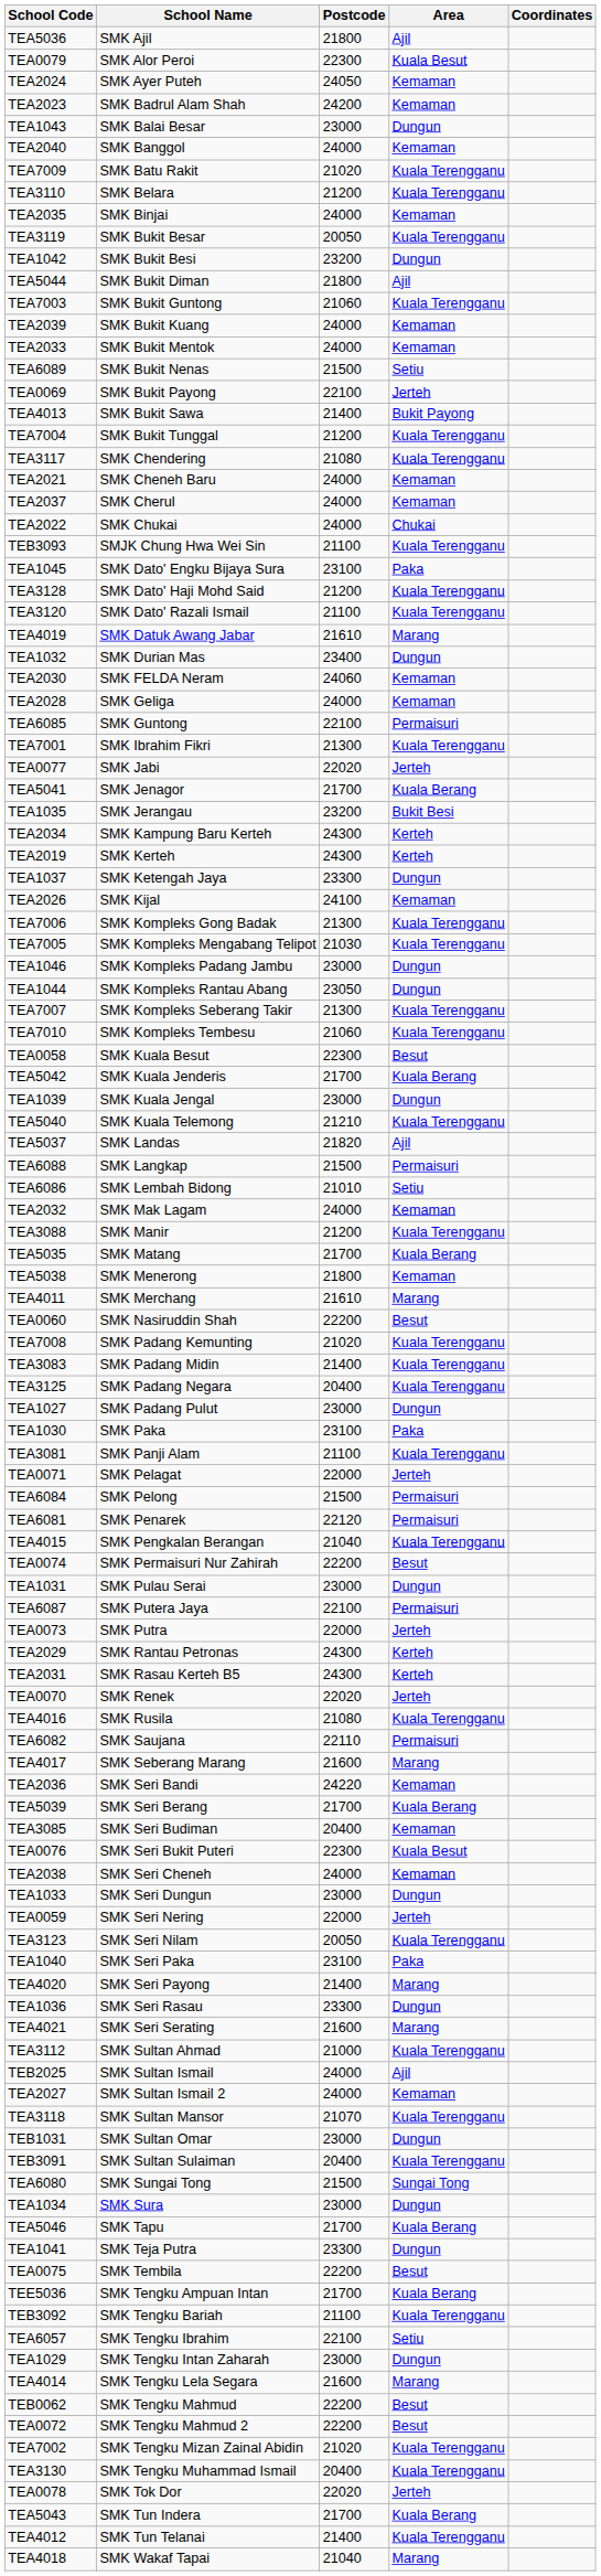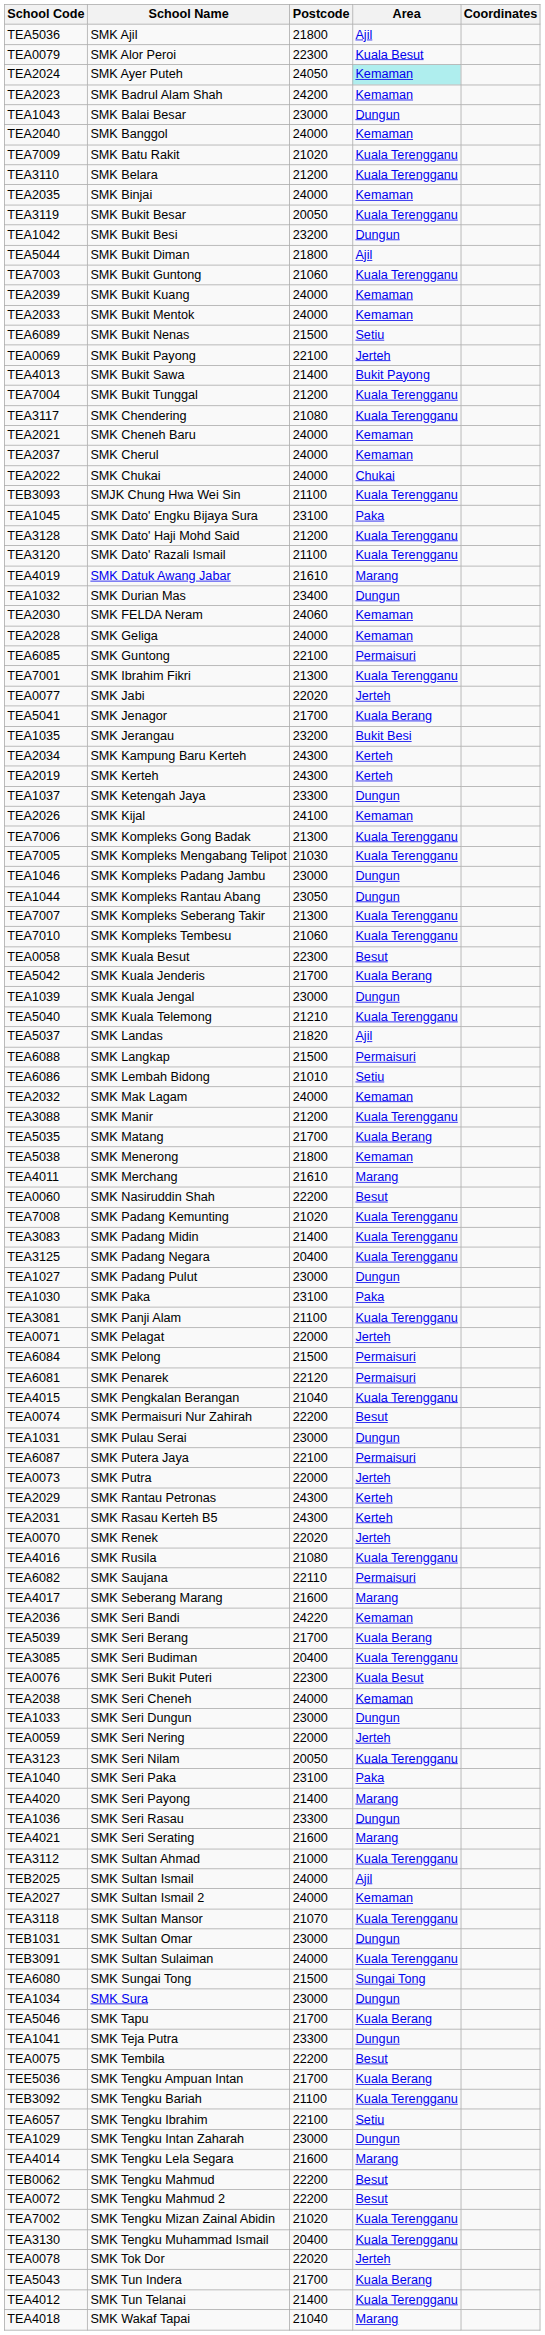 <table class="wikitable sortable">
 <tr>
 <th>School Code</th>
 <th>School Name</th>
 <th>Postcode</th>
 <th>Area</th>
 <th>Coordinates</th>
 </tr>
 <tr>
 <td>TEA5036</td>
 <td>SMK Ajil</td>
 <td>21800</td>
 <td><a href='#'>Ajil</a></td>
 <td></td>
 </tr>
 <tr>
 <td>TEA0079</td>
 <td>SMK Alor Peroi</td>
 <td>22300</td>
 <td><a href='#'>Kuala Besut</a></td>
 <td></td>
 </tr>
 <tr>
 <td>TEA2024</td>
 <td>SMK Ayer Puteh</td>
 <td>24050</td>
-<td><a href='#'>Kemaman</a></td>
+<td style="background: paleturquoise;"><a href='#'>Kemaman</a></td>
 <td></td>
 </tr>
 <tr>
 <td>TEA2023</td>
 <td>SMK Badrul Alam Shah</td>
 <td>24200</td>
 <td><a href='#'>Kemaman</a></td>
 <td></td>
 </tr>
 <tr>
 <td>TEA1043</td>
 <td>SMK Balai Besar</td>
 <td>23000</td>
 <td><a href='#'>Dungun</a></td>
 <td></td>
 </tr>
 <tr>
 <td>TEA2040</td>
 <td>SMK Banggol</td>
 <td>24000</td>
 <td><a href='#'>Kemaman</a></td>
 <td></td>
 </tr>
 <tr>
 <td>TEA7009</td>
 <td>SMK Batu Rakit</td>
 <td>21020</td>
 <td><a href='#'>Kuala Terengganu</a></td>
 <td></td>
 </tr>
 <tr>
 <td>TEA3110</td>
 <td>SMK Belara</td>
 <td>21200</td>
 <td><a href='#'>Kuala Terengganu</a></td>
 <td></td>
 </tr>
 <tr>
 <td>TEA2035</td>
 <td>SMK Binjai</td>
 <td>24000</td>
 <td><a href='#'>Kemaman</a></td>
 <td></td>
 </tr>
 <tr>
 <td>TEA3119</td>
 <td>SMK Bukit Besar</td>
 <td>20050</td>
 <td><a href='#'>Kuala Terengganu</a></td>
 <td></td>
 </tr>
 <tr>
 <td>TEA1042</td>
 <td>SMK Bukit Besi</td>
 <td>23200</td>
 <td><a href='#'>Dungun</a></td>
 <td></td>
 </tr>
 <tr>
 <td>TEA5044</td>
 <td>SMK Bukit Diman</td>
 <td>21800</td>
 <td><a href='#'>Ajil</a></td>
 <td></td>
 </tr>
 <tr>
 <td>TEA7003</td>
 <td>SMK Bukit Guntong</td>
 <td>21060</td>
 <td><a href='#'>Kuala Terengganu</a></td>
 <td></td>
 </tr>
 <tr>
 <td>TEA2039</td>
 <td>SMK Bukit Kuang</td>
 <td>24000</td>
 <td><a href='#'>Kemaman</a></td>
 <td></td>
 </tr>
 <tr>
 <td>TEA2033</td>
 <td>SMK Bukit Mentok</td>
 <td>24000</td>
 <td><a href='#'>Kemaman</a></td>
 <td></td>
 </tr>
 <tr>
 <td>TEA6089</td>
 <td>SMK Bukit Nenas</td>
 <td>21500</td>
 <td><a href='#'>Setiu</a></td>
 <td></td>
 </tr>
 <tr>
 <td>TEA0069</td>
 <td>SMK Bukit Payong</td>
 <td>22100</td>
 <td><a href='#'>Jerteh</a></td>
 <td></td>
 </tr>
 <tr>
 <td>TEA4013</td>
 <td>SMK Bukit Sawa</td>
 <td>21400</td>
 <td><a href='#'>Bukit Payong</a></td>
 <td></td>
 </tr>
 <tr>
 <td>TEA7004</td>
 <td>SMK Bukit Tunggal</td>
 <td>21200</td>
 <td><a href='#'>Kuala Terengganu</a></td>
 <td></td>
 </tr>
 <tr>
 <td>TEA3117</td>
 <td>SMK Chendering</td>
 <td>21080</td>
 <td><a href='#'>Kuala Terengganu</a></td>
 <td></td>
 </tr>
 <tr>
 <td>TEA2021</td>
 <td>SMK Cheneh Baru</td>
 <td>24000</td>
 <td><a href='#'>Kemaman</a></td>
 <td></td>
 </tr>
 <tr>
 <td>TEA2037</td>
 <td>SMK Cherul</td>
 <td>24000</td>
 <td><a href='#'>Kemaman</a></td>
 <td></td>
 </tr>
 <tr>
 <td>TEA2022</td>
 <td>SMK Chukai</td>
 <td>24000</td>
 <td><a href='#'>Chukai</a></td>
 <td></td>
 </tr>
 <tr>
 <td>TEB3093</td>
 <td>SMJK Chung Hwa Wei Sin</td>
 <td>21100</td>
 <td><a href='#'>Kuala Terengganu</a></td>
 <td></td>
 </tr>
 <tr>
 <td>TEA1045</td>
 <td>SMK Dato' Engku Bijaya Sura</td>
 <td>23100</td>
 <td><a href='#'>Paka</a></td>
 <td></td>
 </tr>
 <tr>
 <td>TEA3128</td>
 <td>SMK Dato' Haji Mohd Said</td>
 <td>21200</td>
 <td><a href='#'>Kuala Terengganu</a></td>
 <td></td>
 </tr>
 <tr>
 <td>TEA3120</td>
 <td>SMK Dato' Razali Ismail</td>
 <td>21100</td>
 <td><a href='#'>Kuala Terengganu</a></td>
 <td></td>
 </tr>
 <tr>
 <td>TEA4019</td>
 <td><a href='#'>SMK Datuk Awang Jabar</a></td>
 <td>21610</td>
 <td><a href='#'>Marang</a></td>
 <td></td>
 </tr>
 <tr>
 <td>TEA1032</td>
 <td>SMK Durian Mas</td>
 <td>23400</td>
 <td><a href='#'>Dungun</a></td>
 <td></td>
 </tr>
 <tr>
 <td>TEA2030</td>
 <td>SMK FELDA Neram</td>
 <td>24060</td>
 <td><a href='#'>Kemaman</a></td>
 <td></td>
 </tr>
 <tr>
 <td>TEA2028</td>
 <td>SMK Geliga</td>
 <td>24000</td>
 <td><a href='#'>Kemaman</a></td>
 <td></td>
 </tr>
 <tr>
 <td>TEA6085</td>
 <td>SMK Guntong</td>
 <td>22100</td>
 <td><a href='#'>Permaisuri</a></td>
 <td></td>
 </tr>
 <tr>
 <td>TEA7001</td>
 <td>SMK Ibrahim Fikri</td>
 <td>21300</td>
 <td><a href='#'>Kuala Terengganu</a></td>
 <td></td>
 </tr>
 <tr>
 <td>TEA0077</td>
 <td>SMK Jabi</td>
 <td>22020</td>
 <td><a href='#'>Jerteh</a></td>
 <td></td>
 </tr>
 <tr>
 <td>TEA5041</td>
 <td>SMK Jenagor</td>
 <td>21700</td>
 <td><a href='#'>Kuala Berang</a></td>
 <td></td>
 </tr>
 <tr>
 <td>TEA1035</td>
 <td>SMK Jerangau</td>
 <td>23200</td>
 <td><a href='#'>Bukit Besi</a></td>
 <td></td>
 </tr>
 <tr>
 <td>TEA2034</td>
 <td>SMK Kampung Baru Kerteh</td>
 <td>24300</td>
 <td><a href='#'>Kerteh</a></td>
 <td></td>
 </tr>
 <tr>
 <td>TEA2019</td>
 <td>SMK Kerteh</td>
 <td>24300</td>
 <td><a href='#'>Kerteh</a></td>
 <td></td>
 </tr>
 <tr>
 <td>TEA1037</td>
 <td>SMK Ketengah Jaya</td>
 <td>23300</td>
 <td><a href='#'>Dungun</a></td>
 <td></td>
 </tr>
 <tr>
 <td>TEA2026</td>
 <td>SMK Kijal</td>
 <td>24100</td>
 <td><a href='#'>Kemaman</a></td>
 <td></td>
 </tr>
 <tr>
 <td>TEA7006</td>
 <td>SMK Kompleks Gong Badak</td>
 <td>21300</td>
 <td><a href='#'>Kuala Terengganu</a></td>
 <td></td>
 </tr>
 <tr>
 <td>TEA7005</td>
 <td>SMK Kompleks Mengabang Telipot</td>
 <td>21030</td>
 <td><a href='#'>Kuala Terengganu</a></td>
 <td></td>
 </tr>
 <tr>
 <td>TEA1046</td>
 <td>SMK Kompleks Padang Jambu</td>
 <td>23000</td>
 <td><a href='#'>Dungun</a></td>
 <td></td>
 </tr>
 <tr>
 <td>TEA1044</td>
 <td>SMK Kompleks Rantau Abang</td>
 <td>23050</td>
 <td><a href='#'>Dungun</a></td>
 <td></td>
 </tr>
 <tr>
 <td>TEA7007</td>
 <td>SMK Kompleks Seberang Takir</td>
 <td>21300</td>
 <td><a href='#'>Kuala Terengganu</a></td>
 <td></td>
 </tr>
 <tr>
 <td>TEA7010</td>
 <td>SMK Kompleks Tembesu</td>
 <td>21060</td>
 <td><a href='#'>Kuala Terengganu</a></td>
 <td></td>
 </tr>
 <tr>
 <td>TEA0058</td>
 <td>SMK Kuala Besut</td>
 <td>22300</td>
 <td><a href='#'>Besut</a></td>
 <td></td>
 </tr>
 <tr>
 <td>TEA5042</td>
 <td>SMK Kuala Jenderis</td>
 <td>21700</td>
 <td><a href='#'>Kuala Berang</a></td>
 <td></td>
 </tr>
 <tr>
 <td>TEA1039</td>
 <td>SMK Kuala Jengal</td>
 <td>23000</td>
 <td><a href='#'>Dungun</a></td>
 <td></td>
 </tr>
 <tr>
 <td>TEA5040</td>
 <td>SMK Kuala Telemong</td>
 <td>21210</td>
 <td><a href='#'>Kuala Terengganu</a></td>
 <td></td>
 </tr>
 <tr>
 <td>TEA5037</td>
 <td>SMK Landas</td>
 <td>21820</td>
 <td><a href='#'>Ajil</a></td>
 <td></td>
 </tr>
 <tr>
 <td>TEA6088</td>
 <td>SMK Langkap</td>
 <td>21500</td>
 <td><a href='#'>Permaisuri</a></td>
 <td></td>
 </tr>
 <tr>
 <td>TEA6086</td>
 <td>SMK Lembah Bidong</td>
 <td>21010</td>
 <td><a href='#'>Setiu</a></td>
 <td></td>
 </tr>
 <tr>
 <td>TEA2032</td>
 <td>SMK Mak Lagam</td>
 <td>24000</td>
 <td><a href='#'>Kemaman</a></td>
 <td></td>
 </tr>
 <tr>
 <td>TEA3088</td>
 <td>SMK Manir</td>
 <td>21200</td>
 <td><a href='#'>Kuala Terengganu</a></td>
 <td></td>
 </tr>
 <tr>
 <td>TEA5035</td>
 <td>SMK Matang</td>
 <td>21700</td>
 <td><a href='#'>Kuala Berang</a></td>
 <td></td>
 </tr>
 <tr>
 <td>TEA5038</td>
 <td>SMK Menerong</td>
 <td>21800</td>
 <td><a href='#'>Kemaman</a></td>
 <td></td>
 </tr>
 <tr>
 <td>TEA4011</td>
 <td>SMK Merchang</td>
 <td>21610</td>
 <td><a href='#'>Marang</a></td>
 <td></td>
 </tr>
 <tr>
 <td>TEA0060</td>
 <td>SMK Nasiruddin Shah</td>
 <td>22200</td>
 <td><a href='#'>Besut</a></td>
 <td></td>
 </tr>
 <tr>
 <td>TEA7008</td>
 <td>SMK Padang Kemunting</td>
 <td>21020</td>
 <td><a href='#'>Kuala Terengganu</a></td>
 <td></td>
 </tr>
 <tr>
 <td>TEA3083</td>
 <td>SMK Padang Midin</td>
 <td>21400</td>
 <td><a href='#'>Kuala Terengganu</a></td>
 <td></td>
 </tr>
 <tr>
 <td>TEA3125</td>
 <td>SMK Padang Negara</td>
 <td>20400</td>
 <td><a href='#'>Kuala Terengganu</a></td>
 <td></td>
 </tr>
 <tr>
 <td>TEA1027</td>
 <td>SMK Padang Pulut</td>
 <td>23000</td>
 <td><a href='#'>Dungun</a></td>
 <td></td>
 </tr>
 <tr>
 <td>TEA1030</td>
 <td>SMK Paka</td>
 <td>23100</td>
 <td><a href='#'>Paka</a></td>
 <td></td>
 </tr>
 <tr>
 <td>TEA3081</td>
 <td>SMK Panji Alam</td>
 <td>21100</td>
 <td><a href='#'>Kuala Terengganu</a></td>
 <td></td>
 </tr>
 <tr>
 <td>TEA0071</td>
 <td>SMK Pelagat</td>
 <td>22000</td>
 <td><a href='#'>Jerteh</a></td>
 <td></td>
 </tr>
 <tr>
 <td>TEA6084</td>
 <td>SMK Pelong</td>
 <td>21500</td>
 <td><a href='#'>Permaisuri</a></td>
 <td></td>
 </tr>
 <tr>
 <td>TEA6081</td>
 <td>SMK Penarek</td>
 <td>22120</td>
 <td><a href='#'>Permaisuri</a></td>
 <td></td>
 </tr>
 <tr>
 <td>TEA4015</td>
 <td>SMK Pengkalan Berangan</td>
 <td>21040</td>
 <td><a href='#'>Kuala Terengganu</a></td>
 <td></td>
 </tr>
 <tr>
 <td>TEA0074</td>
 <td>SMK Permaisuri Nur Zahirah</td>
 <td>22200</td>
 <td><a href='#'>Besut</a></td>
 <td></td>
 </tr>
 <tr>
 <td>TEA1031</td>
 <td>SMK Pulau Serai</td>
 <td>23000</td>
 <td><a href='#'>Dungun</a></td>
 <td></td>
 </tr>
 <tr>
 <td>TEA6087</td>
 <td>SMK Putera Jaya</td>
 <td>22100</td>
 <td><a href='#'>Permaisuri</a></td>
 <td></td>
 </tr>
 <tr>
 <td>TEA0073</td>
 <td>SMK Putra</td>
 <td>22000</td>
 <td><a href='#'>Jerteh</a></td>
 <td></td>
 </tr>
 <tr>
 <td>TEA2029</td>
 <td>SMK Rantau Petronas</td>
 <td>24300</td>
 <td><a href='#'>Kerteh</a></td>
 <td></td>
 </tr>
 <tr>
 <td>TEA2031</td>
 <td>SMK Rasau Kerteh B5</td>
 <td>24300</td>
 <td><a href='#'>Kerteh</a></td>
 <td></td>
 </tr>
 <tr>
 <td>TEA0070</td>
 <td>SMK Renek</td>
 <td>22020</td>
 <td><a href='#'>Jerteh</a></td>
 <td></td>
 </tr>
 <tr>
 <td>TEA4016</td>
 <td>SMK Rusila</td>
 <td>21080</td>
 <td><a href='#'>Kuala Terengganu</a></td>
 <td></td>
 </tr>
 <tr>
 <td>TEA6082</td>
 <td>SMK Saujana</td>
 <td>22110</td>
 <td><a href='#'>Permaisuri</a></td>
 <td></td>
 </tr>
 <tr>
 <td>TEA4017</td>
 <td>SMK Seberang Marang</td>
 <td>21600</td>
 <td><a href='#'>Marang</a></td>
 <td></td>
 </tr>
 <tr>
 <td>TEA2036</td>
 <td>SMK Seri Bandi</td>
 <td>24220</td>
 <td><a href='#'>Kemaman</a></td>
 <td></td>
 </tr>
 <tr>
 <td>TEA5039</td>
 <td>SMK Seri Berang</td>
 <td>21700</td>
 <td><a href='#'>Kuala Berang</a></td>
 <td></td>
 </tr>
 <tr>
 <td>TEA3085</td>
 <td>SMK Seri Budiman</td>
 <td>20400</td>
-<td><a href='#'>Kemaman</a></td>
+<td><a href='#'>Kuala Terengganu</a></td>
 <td></td>
 </tr>
 <tr>
 <td>TEA0076</td>
 <td>SMK Seri Bukit Puteri</td>
 <td>22300</td>
 <td><a href='#'>Kuala Besut</a></td>
 <td></td>
 </tr>
 <tr>
 <td>TEA2038</td>
 <td>SMK Seri Cheneh</td>
 <td>24000</td>
 <td><a href='#'>Kemaman</a></td>
 <td></td>
 </tr>
 <tr>
 <td>TEA1033</td>
 <td>SMK Seri Dungun</td>
 <td>23000</td>
 <td><a href='#'>Dungun</a></td>
 <td></td>
 </tr>
 <tr>
 <td>TEA0059</td>
 <td>SMK Seri Nering</td>
 <td>22000</td>
 <td><a href='#'>Jerteh</a></td>
 <td></td>
 </tr>
 <tr>
 <td>TEA3123</td>
 <td>SMK Seri Nilam</td>
 <td>20050</td>
 <td><a href='#'>Kuala Terengganu</a></td>
 <td></td>
 </tr>
 <tr>
 <td>TEA1040</td>
 <td>SMK Seri Paka</td>
 <td>23100</td>
 <td><a href='#'>Paka</a></td>
 <td></td>
 </tr>
 <tr>
 <td>TEA4020</td>
 <td>SMK Seri Payong</td>
 <td>21400</td>
 <td><a href='#'>Marang</a></td>
 <td></td>
 </tr>
 <tr>
 <td>TEA1036</td>
 <td>SMK Seri Rasau</td>
 <td>23300</td>
 <td><a href='#'>Dungun</a></td>
 <td></td>
 </tr>
 <tr>
 <td>TEA4021</td>
 <td>SMK Seri Serating</td>
 <td>21600</td>
 <td><a href='#'>Marang</a></td>
 <td></td>
 </tr>
 <tr>
 <td>TEA3112</td>
 <td>SMK Sultan Ahmad</td>
 <td>21000</td>
 <td><a href='#'>Kuala Terengganu</a></td>
 <td></td>
 </tr>
 <tr>
 <td>TEB2025</td>
 <td>SMK Sultan Ismail</td>
 <td>24000</td>
 <td><a href='#'>Ajil</a></td>
 <td></td>
 </tr>
 <tr>
 <td>TEA2027</td>
 <td>SMK Sultan Ismail 2</td>
 <td>24000</td>
 <td><a href='#'>Kemaman</a></td>
 <td></td>
 </tr>
 <tr>
 <td>TEA3118</td>
 <td>SMK Sultan Mansor</td>
 <td>21070</td>
 <td><a href='#'>Kuala Terengganu</a></td>
 <td></td>
 </tr>
 <tr>
 <td>TEB1031</td>
 <td>SMK Sultan Omar</td>
 <td>23000</td>
 <td><a href='#'>Dungun</a></td>
 <td></td>
 </tr>
 <tr>
 <td>TEB3091</td>
 <td>SMK Sultan Sulaiman</td>
-<td>20400</td>
+<td>24000</td>
 <td><a href='#'>Kuala Terengganu</a></td>
 <td></td>
 </tr>
 <tr>
 <td>TEA6080</td>
 <td>SMK Sungai Tong</td>
 <td>21500</td>
 <td><a href='#'>Sungai Tong</a></td>
 <td></td>
 </tr>
 <tr>
 <td>TEA1034</td>
 <td><a href='#'>SMK Sura</a></td>
 <td>23000</td>
 <td><a href='#'>Dungun</a></td>
 <td></td>
 </tr>
 <tr>
 <td>TEA5046</td>
 <td>SMK Tapu</td>
 <td>21700</td>
 <td><a href='#'>Kuala Berang</a></td>
 <td></td>
 </tr>
 <tr>
 <td>TEA1041</td>
 <td>SMK Teja Putra</td>
 <td>23300</td>
 <td><a href='#'>Dungun</a></td>
 <td></td>
 </tr>
 <tr>
 <td>TEA0075</td>
 <td>SMK Tembila</td>
 <td>22200</td>
 <td><a href='#'>Besut</a></td>
 <td></td>
 </tr>
 <tr>
 <td>TEE5036</td>
 <td>SMK Tengku Ampuan Intan</td>
 <td>21700</td>
 <td><a href='#'>Kuala Berang</a></td>
 <td></td>
 </tr>
 <tr>
 <td>TEB3092</td>
 <td>SMK Tengku Bariah</td>
 <td>21100</td>
 <td><a href='#'>Kuala Terengganu</a></td>
 <td></td>
 </tr>
 <tr>
 <td>TEA6057</td>
 <td>SMK Tengku Ibrahim</td>
 <td>22100</td>
 <td><a href='#'>Setiu</a></td>
 <td></td>
 </tr>
 <tr>
 <td>TEA1029</td>
 <td>SMK Tengku Intan Zaharah</td>
 <td>23000</td>
 <td><a href='#'>Dungun</a></td>
 <td></td>
 </tr>
 <tr>
 <td>TEA4014</td>
 <td>SMK Tengku Lela Segara</td>
 <td>21600</td>
 <td><a href='#'>Marang</a></td>
 <td></td>
 </tr>
 <tr>
 <td>TEB0062</td>
 <td>SMK Tengku Mahmud</td>
 <td>22200</td>
 <td><a href='#'>Besut</a></td>
 <td></td>
 </tr>
 <tr>
 <td>TEA0072</td>
 <td>SMK Tengku Mahmud 2</td>
 <td>22200</td>
 <td><a href='#'>Besut</a></td>
 <td></td>
 </tr>
 <tr>
 <td>TEA7002</td>
 <td>SMK Tengku Mizan Zainal Abidin</td>
 <td>21020</td>
 <td><a href='#'>Kuala Terengganu</a></td>
 <td></td>
 </tr>
 <tr>
 <td>TEA3130</td>
 <td>SMK Tengku Muhammad Ismail</td>
 <td>20400</td>
 <td><a href='#'>Kuala Terengganu</a></td>
 <td></td>
 </tr>
 <tr>
 <td>TEA0078</td>
 <td>SMK Tok Dor</td>
 <td>22020</td>
 <td><a href='#'>Jerteh</a></td>
 <td></td>
 </tr>
 <tr>
 <td>TEA5043</td>
 <td>SMK Tun Indera</td>
 <td>21700</td>
 <td><a href='#'>Kuala Berang</a></td>
 <td></td>
 </tr>
 <tr>
 <td>TEA4012</td>
 <td>SMK Tun Telanai</td>
 <td>21400</td>
 <td><a href='#'>Kuala Terengganu</a></td>
 <td></td>
 </tr>
 <tr>
 <td>TEA4018</td>
 <td>SMK Wakaf Tapai</td>
 <td>21040</td>
 <td><a href='#'>Marang</a></td>
 <td></td>
 </tr>
 </table>
